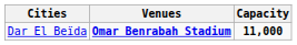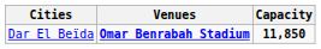 <table class="wikitable">
 <tr>
 <th>Cities</th>
 <th>Venues</th>
 <th>Capacity</th>
 </tr>
 <tr>
 <td><a href='#'>Dar El Beïda</a></td>
 <td><strong><a href='#'>Omar Benrabah Stadium</a></strong></td>
-<td align=center><strong>11,000</strong></td>
+<td align=center><strong>11,850</strong></td>
 </tr>
 </table>
